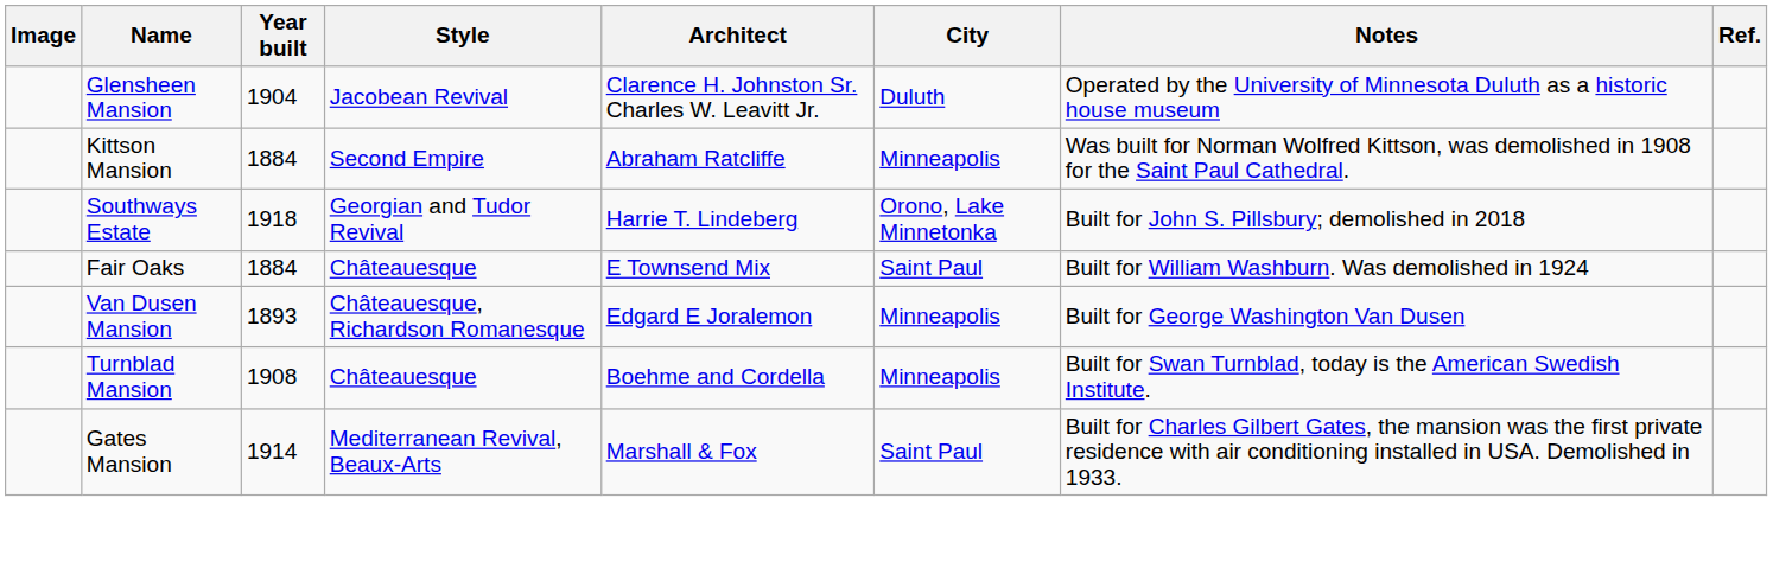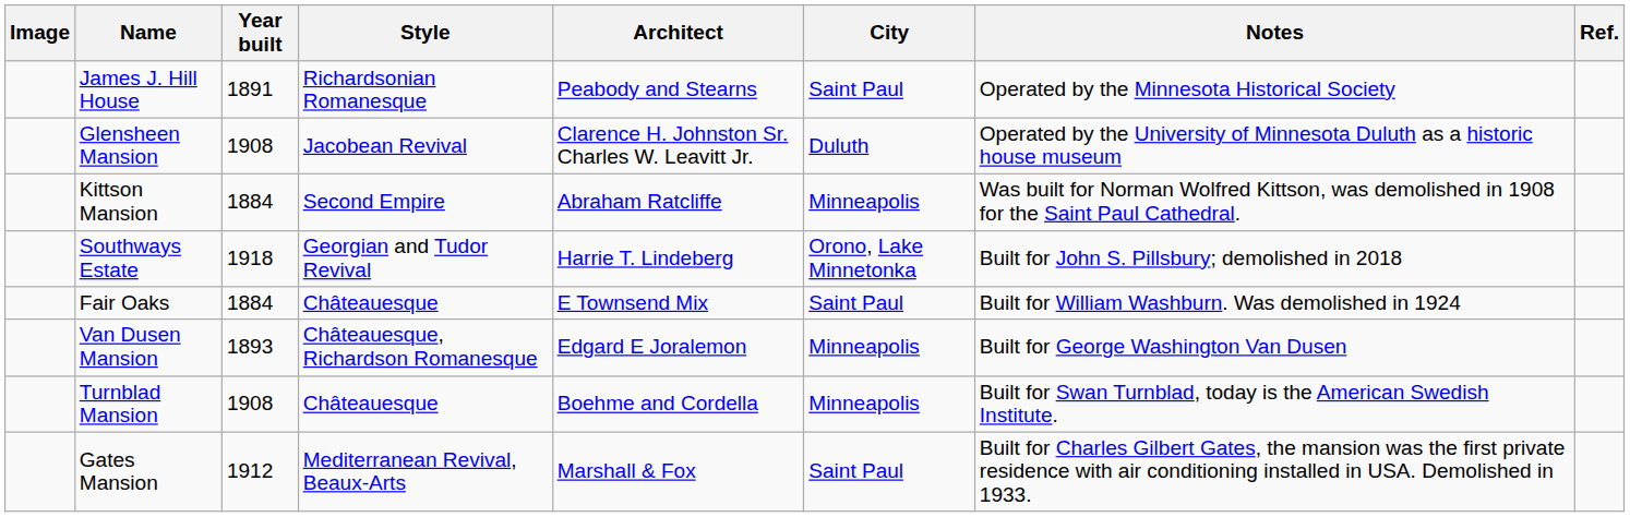 <table class="sortable wikitable">
 <tr>
 <th>Image</th>
 <th>Name</th>
 <th>Year built</th>
 <th>Style</th>
 <th>Architect</th>
 <th>City</th>
 <th>Notes</th>
 <th>Ref.</th>
 </tr>
 <tr>
 <td style="text-align:center;"><br><small></small></td>
+<td><a href='#'>James J. Hill House</a></td>
+<td>1891</td>
+<td><a href='#'>Richardsonian Romanesque</a></td>
+<td><a href='#'>Peabody and Stearns</a></td>
+<td><a href='#'>Saint Paul</a></td>
+<td>Operated by the <a href='#'>Minnesota Historical Society</a></td>
+<td></td>
+</tr>
+<tr>
+<td style="text-align:center;"><br><small></small></td>
 <td><a href='#'>Glensheen Mansion</a></td>
-<td>1904</td>
+<td>1908</td>
 <td><a href='#'>Jacobean Revival</a></td>
 <td><a href='#'>Clarence H. Johnston Sr.</a> Charles W. Leavitt Jr.</td>
 <td><a href='#'>Duluth</a></td>
 <td>Operated by the <a href='#'>University of Minnesota Duluth</a> as a <a href='#'>historic house museum</a></td>
 <td></td>
 </tr>
 <tr>
 <td></td>
 <td>Kittson Mansion</td>
 <td>1884</td>
 <td><a href='#'>Second Empire</a></td>
 <td><a href='#'>Abraham Ratcliffe</a></td>
 <td><a href='#'>Minneapolis</a></td>
 <td>Was built for Norman Wolfred Kittson, was demolished in 1908 for the <a href='#'>Saint Paul Cathedral</a>.</td>
 <td></td>
 </tr>
 <tr>
 <td style="text-align:center;"><small></small></td>
 <td><a href='#'>Southways Estate</a></td>
 <td>1918</td>
 <td><a href='#'>Georgian</a> and <a href='#'>Tudor Revival</a></td>
 <td><a href='#'>Harrie T. Lindeberg</a></td>
 <td><a href='#'>Orono</a>, <a href='#'>Lake Minnetonka</a></td>
 <td>Built for <a href='#'>John S. Pillsbury</a>; demolished in 2018</td>
 <td></td>
 </tr>
 <tr>
 <td></td>
 <td>Fair Oaks</td>
 <td>1884</td>
 <td><a href='#'>Châteauesque</a></td>
 <td><a href='#'>E Townsend Mix</a></td>
 <td><a href='#'>Saint Paul</a></td>
 <td>Built for <a href='#'>William Washburn</a>. Was demolished in 1924</td>
 <td></td>
 </tr>
 <tr>
 <td></td>
 <td><a href='#'>Van Dusen Mansion</a></td>
 <td>1893</td>
 <td><a href='#'>Châteauesque</a>, <a href='#'>Richardson Romanesque</a></td>
 <td><a href='#'>Edgard E Joralemon</a></td>
 <td><a href='#'>Minneapolis</a></td>
 <td>Built for <a href='#'>George Washington Van Dusen</a></td>
 <td></td>
 </tr>
 <tr>
 <td></td>
 <td><a href='#'>Turnblad Mansion</a></td>
 <td>1908</td>
 <td><a href='#'>Châteauesque</a></td>
 <td><a href='#'>Boehme and Cordella</a></td>
 <td><a href='#'>Minneapolis</a></td>
 <td>Built for <a href='#'>Swan Turnblad</a>, today is the <a href='#'>American Swedish Institute</a>.</td>
 <td></td>
 </tr>
 <tr>
 <td></td>
 <td>Gates Mansion</td>
-<td>1914</td>
+<td>1912</td>
 <td><a href='#'>Mediterranean Revival</a>, <a href='#'>Beaux-Arts</a></td>
 <td><a href='#'>Marshall & Fox</a></td>
 <td><a href='#'>Saint Paul</a></td>
 <td>Built for <a href='#'>Charles Gilbert Gates</a>, the mansion was the first private residence with air conditioning installed in USA. Demolished in 1933.</td>
 <td></td>
 </tr>
 </table>
